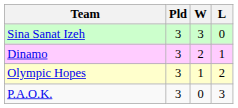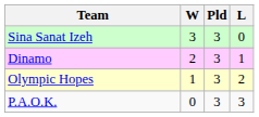 <table class="wikitable" style="text-align:center">
 <tr>
 <th style="width:200px;">Team</th>
+<th style="width:20px;">W</th>
 <th style="width:20px;">Pld</th>
-<th style="width:20px;">W</th>
 <th style="width:20px;">L</th>
 </tr>
 <tr style="background:#cfc">
 <td style="text-align:left;"> <a href='#'>Sina Sanat Izeh</a></td>
 <td>3</td>
 <td>3</td>
 <td>0</td>
 </tr>
 <tr style="background:#fcf;">
 <td style="text-align:left;"> <a href='#'>Dinamo</a></td>
+<td>2</td>
 <td>3</td>
-<td>2</td>
 <td>1</td>
 </tr>
 <tr style="background:#ffc">
 <td style="text-align:left;"> <a href='#'>Olympic Hopes</a></td>
+<td>1</td>
 <td>3</td>
-<td>1</td>
 <td>2</td>
 </tr>
 <tr>
 <td style="text-align:left;"> <a href='#'>P.A.O.K.</a></td>
+<td>0</td>
 <td>3</td>
-<td>0</td>
 <td>3</td>
 </tr>
 </table>
